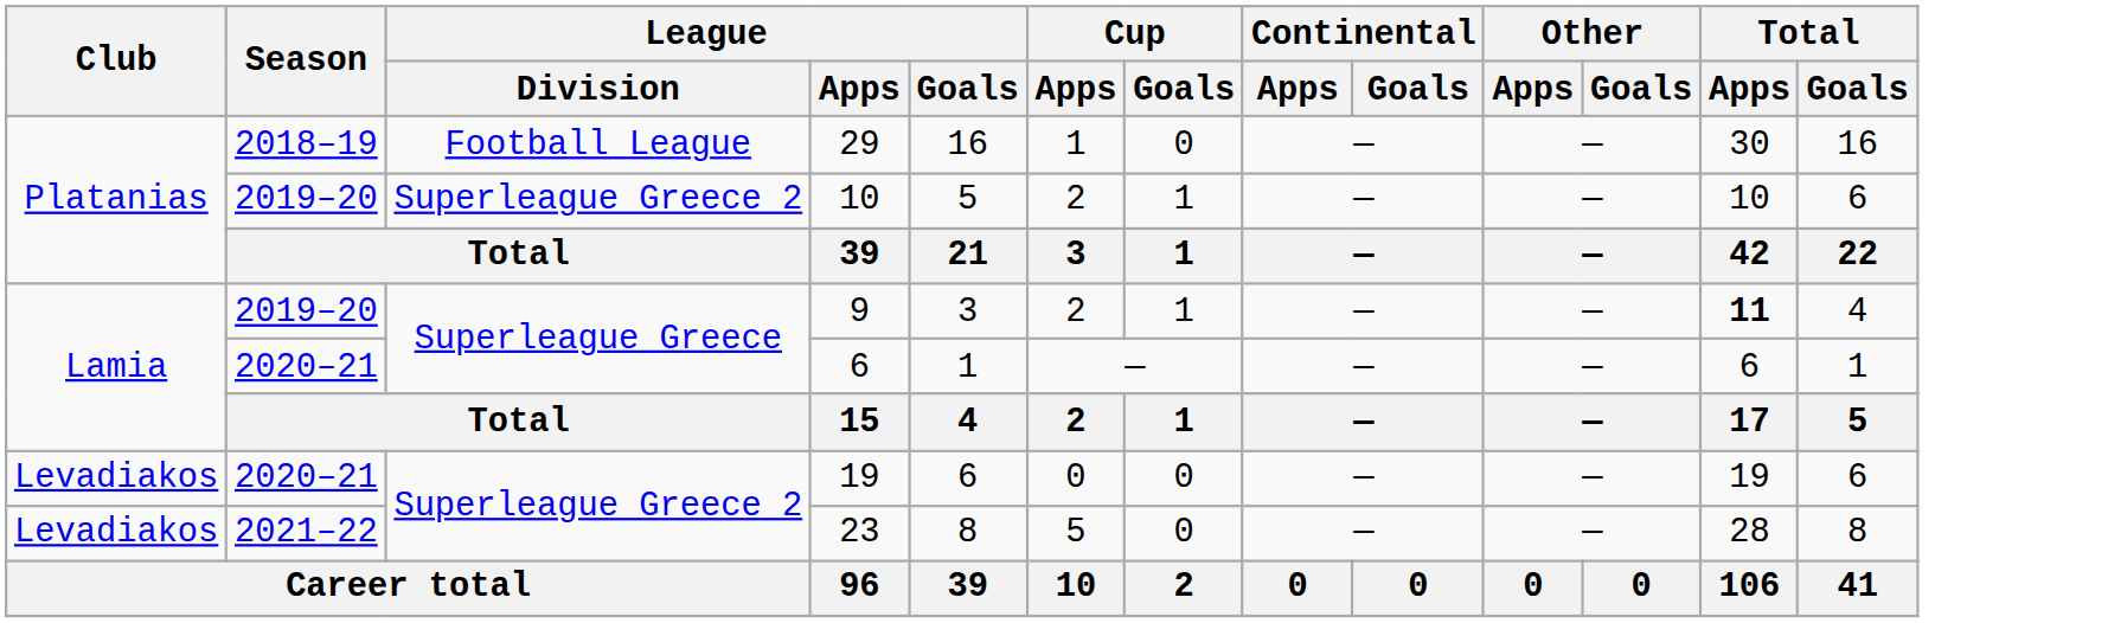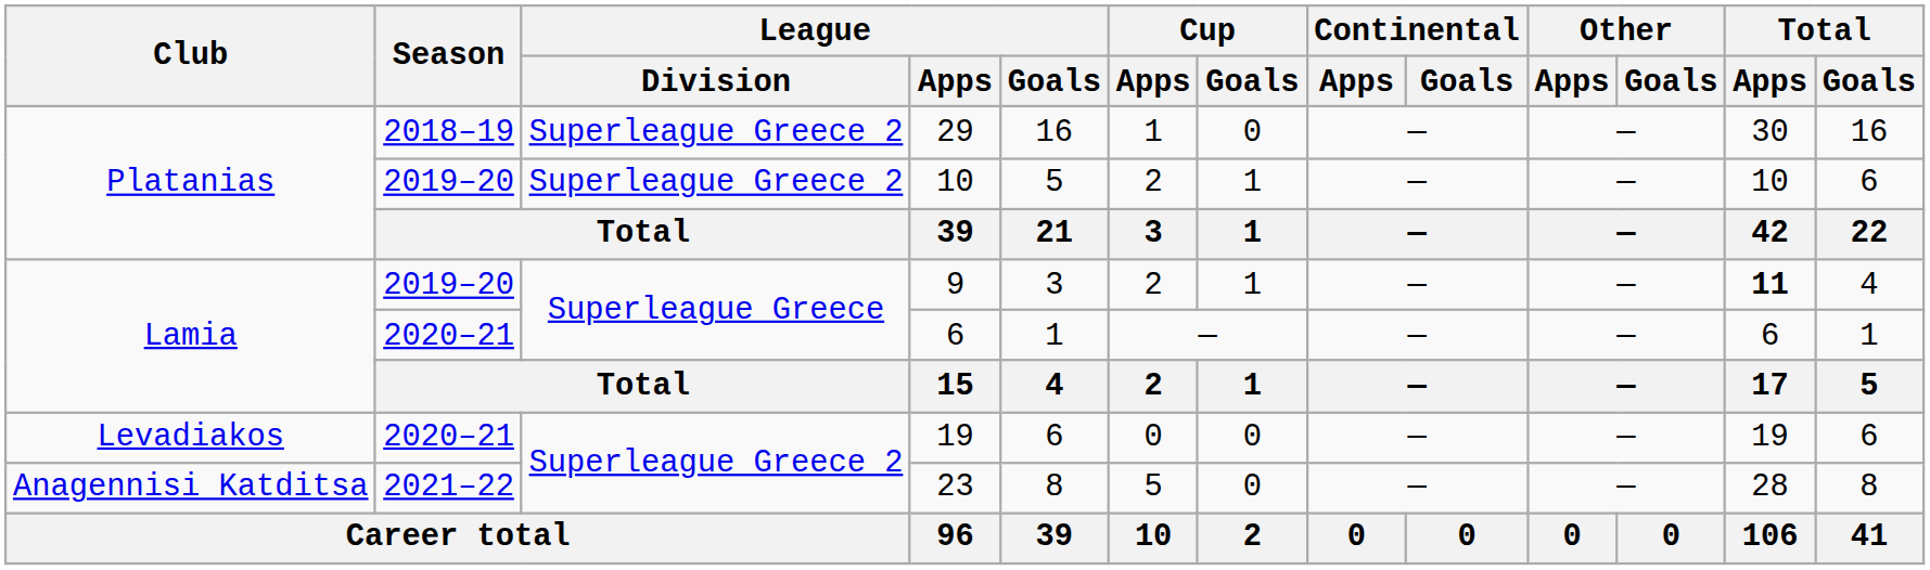 <table class="wikitable" style="text-align: center">
 <tr>
 <th rowspan="2">Club</th>
 <th rowspan="2">Season</th>
 <th colspan="3">League</th>
 <th colspan="2">Cup</th>
 <th colspan="2">Continental</th>
 <th colspan="2">Other</th>
 <th colspan="2">Total</th>
 </tr>
 <tr>
 <th>Division</th>
 <th>Apps</th>
 <th>Goals</th>
 <th>Apps</th>
 <th>Goals</th>
 <th>Apps</th>
 <th>Goals</th>
 <th>Apps</th>
 <th>Goals</th>
 <th>Apps</th>
 <th>Goals</th>
 </tr>
 <tr>
 <td rowspan="3"><a href='#'>Platanias</a></td>
 <td><a href='#'>2018–19</a></td>
-<td><a href='#'>Football League</a></td>
+<td><a href='#'>Superleague Greece 2</a></td>
 <td>29</td>
 <td>16</td>
 <td>1</td>
 <td>0</td>
 <td colspan="2">—</td>
 <td colspan="2">—</td>
 <td>30</td>
 <td>16</td>
 </tr>
 <tr>
 <td><a href='#'>2019–20</a></td>
 <td><a href='#'>Superleague Greece 2</a></td>
 <td>10</td>
 <td>5</td>
 <td>2</td>
 <td>1</td>
 <td colspan="2">—</td>
 <td colspan="2">—</td>
 <td>10</td>
 <td>6</td>
 </tr>
 <tr>
 <th colspan="2">Total</th>
 <th>39</th>
 <th>21</th>
 <th>3</th>
 <th>1</th>
 <th colspan="2">—</th>
 <th colspan="2">—</th>
 <th>42</th>
 <th>22</th>
 </tr>
 <tr>
 <td rowspan="3"><a href='#'>Lamia</a></td>
 <td><a href='#'>2019–20</a></td>
 <td rowspan="2"><a href='#'>Superleague Greece</a></td>
 <td>9</td>
 <td>3</td>
 <td>2</td>
 <td>1</td>
 <td colspan="2">—</td>
 <td colspan="2">—</td>
 <td><strong>11</strong></td>
 <td>4</td>
 </tr>
 <tr>
 <td><a href='#'>2020–21</a></td>
 <td>6</td>
 <td>1</td>
 <td colspan="2">—</td>
 <td colspan="2">—</td>
 <td colspan="2">—</td>
 <td>6</td>
 <td>1</td>
 </tr>
 <tr>
 <th colspan="2">Total</th>
 <th>15</th>
 <th>4</th>
 <th>2</th>
 <th>1</th>
 <th colspan="2">—</th>
 <th colspan="2">—</th>
 <th>17</th>
 <th>5</th>
 </tr>
 <tr>
 <td><a href='#'>Levadiakos</a></td>
 <td><a href='#'>2020–21</a></td>
 <td rowspan="2"><a href='#'>Superleague Greece 2</a></td>
 <td>19</td>
 <td>6</td>
 <td>0</td>
 <td>0</td>
 <td colspan="2">—</td>
 <td colspan="2">—</td>
 <td>19</td>
 <td>6</td>
 </tr>
 <tr>
-<td><a href='#'>Levadiakos</a></td>
+<td><a href='#'>Anagennisi Katditsa</a></td>
 <td><a href='#'>2021–22</a></td>
 <td>23</td>
 <td>8</td>
 <td>5</td>
 <td>0</td>
 <td colspan="2">—</td>
 <td colspan="2">—</td>
 <td>28</td>
 <td>8</td>
 </tr>
 <tr>
 <th colspan="3">Career total</th>
 <th>96</th>
 <th>39</th>
 <th>10</th>
 <th>2</th>
 <th>0</th>
 <th>0</th>
 <th>0</th>
 <th>0</th>
 <th>106</th>
 <th>41</th>
 </tr>
 </table>
